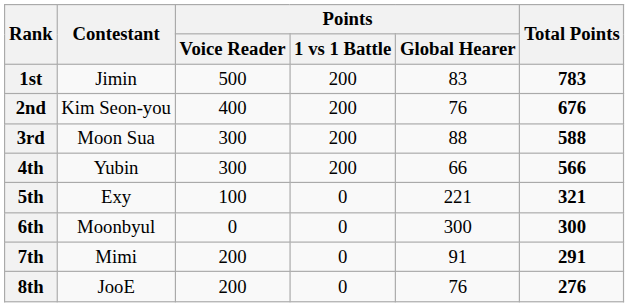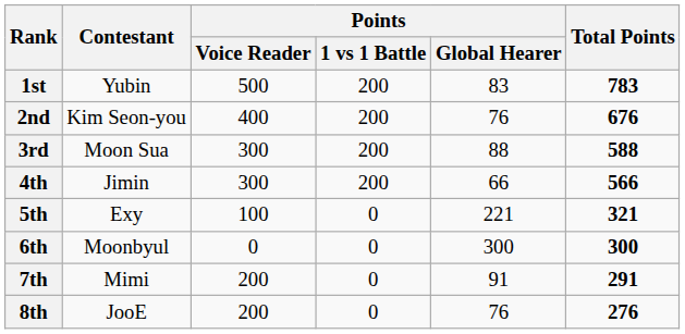 <table class="wikitable plainrowheaders sortable" style="text-align:center;">
 <tr>
 <th rowspan="2" scope="col">Rank</th>
 <th rowspan="2" scope="col">Contestant</th>
 <th colspan="3">Points</th>
 <th rowspan="2" scope="col">Total Points</th>
 </tr>
 <tr>
 <th>Voice Reader</th>
 <th>1 vs 1 Battle</th>
 <th>Global Hearer</th>
 </tr>
 <tr>
 <th>1st</th>
-<td>Jimin</td>
+<td>Yubin</td>
 <td>500</td>
 <td>200</td>
 <td>83</td>
 <td><strong>783</strong></td>
 </tr>
 <tr>
 <th>2nd</th>
 <td>Kim Seon-you</td>
 <td>400</td>
 <td>200</td>
 <td>76</td>
 <td><strong>676</strong></td>
 </tr>
 <tr>
 <th>3rd</th>
 <td>Moon Sua</td>
 <td>300</td>
 <td>200</td>
 <td>88</td>
 <td><strong>588</strong></td>
 </tr>
 <tr>
 <th>4th</th>
-<td>Yubin</td>
+<td>Jimin</td>
 <td>300</td>
 <td>200</td>
 <td>66</td>
 <td><strong>566</strong></td>
 </tr>
 <tr>
 <th>5th</th>
 <td>Exy</td>
 <td>100</td>
 <td>0</td>
 <td>221</td>
 <td><strong>321</strong></td>
 </tr>
 <tr>
 <th>6th</th>
 <td>Moonbyul</td>
 <td>0</td>
 <td>0</td>
 <td>300</td>
 <td><strong>300</strong></td>
 </tr>
 <tr>
 <th>7th</th>
 <td>Mimi</td>
 <td>200</td>
 <td>0</td>
 <td>91</td>
 <td><strong>291</strong></td>
 </tr>
 <tr>
 <th>8th</th>
 <td>JooE</td>
 <td>200</td>
 <td>0</td>
 <td>76</td>
 <td><strong>276</strong></td>
 </tr>
 </table>
